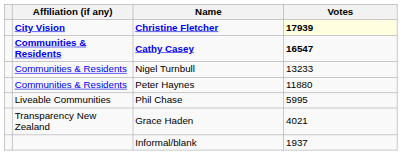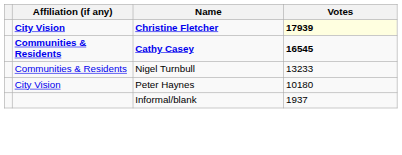 <table class="wikitable" style="width:51%;">
 <tr>
 <th style="width:1%;"></th>
 <th style="width:15%;">Affiliation (if any)</th>
 <th style="width:20%;">Name</th>
 <th style="width:15%;">Votes</th>
 </tr>
 <tr>
 <td bgcolor=></td>
 <td><strong><a href='#'>City Vision</a></strong></td>
 <td><strong><a href='#'>Christine Fletcher</a></strong></td>
 <td style="background: lightyellow;"><strong>17939</strong></td>
 </tr>
 <tr>
 <td bgcolor=></td>
 <td><strong><a href='#'>Communities & Residents</a> </strong></td>
 <td><strong><a href='#'>Cathy Casey</a></strong></td>
-<td><strong>16547</strong></td>
+<td><strong>16545</strong></td>
 </tr>
 <tr>
 <td bgcolor=></td>
 <td><a href='#'>Communities & Residents</a></td>
 <td>Nigel Turnbull</td>
 <td>13233</td>
 </tr>
 <tr>
 <td bgcolor=></td>
-<td><a href='#'>Communities & Residents</a></td>
+<td><a href='#'>City Vision</a></td>
 <td>Peter Haynes</td>
-<td>11880</td>
-</tr>
-<tr>
-<td bgcolor=></td>
-<td>Liveable Communities</td>
-<td>Phil Chase</td>
-<td>5995</td>
-</tr>
-<tr>
-<td bgcolor=></td>
-<td>Transparency New Zealand</td>
-<td>Grace Haden</td>
-<td>4021</td>
+<td>10180</td>
 </tr>
 <tr>
 <td bgcolor=></td>
 <td></td>
 <td>Informal/blank</td>
 <td>1937</td>
 </tr>
 </table>
